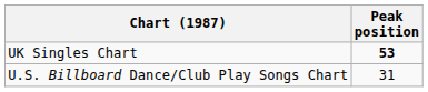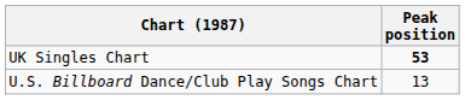 <table class="wikitable sortable">
 <tr>
 <th>Chart (1987)</th>
 <th>Peak<br>position</th>
 </tr>
 <tr>
 <td align="left">UK Singles Chart</td>
 <td style="text-align:center;"><strong>53</strong></td>
 </tr>
 <tr>
 <td align="left">U.S. <em>Billboard</em> Dance/Club Play Songs Chart</td>
-<td style="text-align:center;">31</td>
+<td style="text-align:center;">13</td>
 </tr>
 </table>
